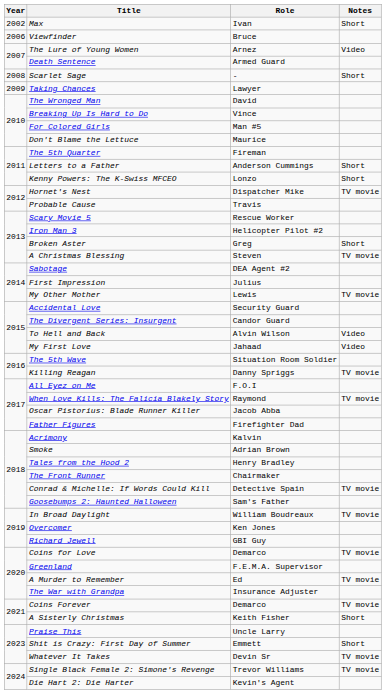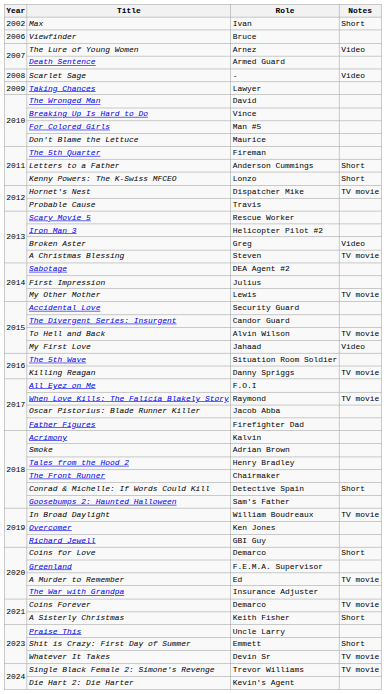 <table class = "wikitable sortable">
 <tr>
 <th>Year</th>
 <th>Title</th>
 <th>Role</th>
 <th>Notes</th>
 </tr>
 <tr>
 <td>2002</td>
 <td><em>Max</em></td>
 <td>Ivan</td>
 <td>Short</td>
 </tr>
 <tr>
 <td>2006</td>
 <td><em>Viewfinder</em></td>
 <td>Bruce</td>
 <td></td>
 </tr>
 <tr>
 <td rowspan="2">2007</td>
 <td><em>The Lure of Young Women</em></td>
 <td>Arnez</td>
 <td>Video</td>
 </tr>
 <tr>
 <td><em><a href='#'>Death Sentence</a></em></td>
 <td>Armed Guard</td>
 <td></td>
 </tr>
 <tr>
 <td>2008</td>
 <td><em>Scarlet Sage</em></td>
 <td>-</td>
-<td>Short</td>
+<td>Video</td>
 </tr>
 <tr>
 <td>2009</td>
 <td><em><a href='#'>Taking Chances</a></em></td>
 <td>Lawyer</td>
 <td></td>
 </tr>
 <tr>
 <td rowspan="4">2010</td>
 <td><em><a href='#'>The Wronged Man</a></em></td>
 <td>David</td>
 <td></td>
 </tr>
 <tr>
 <td><em><a href='#'>Breaking Up Is Hard to Do</a></em></td>
 <td>Vince</td>
 <td></td>
 </tr>
 <tr>
 <td><em><a href='#'>For Colored Girls</a></em></td>
 <td>Man #5</td>
 <td></td>
 </tr>
 <tr>
 <td><em>Don't Blame the Lettuce</em></td>
 <td>Maurice</td>
 <td></td>
 </tr>
 <tr>
 <td rowspan="3">2011</td>
 <td><em><a href='#'>The 5th Quarter</a></em></td>
 <td>Fireman</td>
 <td></td>
 </tr>
 <tr>
 <td><em>Letters to a Father</em></td>
 <td>Anderson Cummings</td>
 <td>Short</td>
 </tr>
 <tr>
 <td><em>Kenny Powers: The K-Swiss MFCEO</em></td>
 <td>Lonzo</td>
 <td>Short</td>
 </tr>
 <tr>
 <td rowspan="2">2012</td>
 <td><em>Hornet's Nest</em></td>
 <td>Dispatcher Mike</td>
 <td>TV movie</td>
 </tr>
 <tr>
 <td><em>Probable Cause</em></td>
 <td>Travis</td>
 <td></td>
 </tr>
 <tr>
 <td rowspan="4">2013</td>
 <td><em><a href='#'>Scary Movie 5</a></em></td>
 <td>Rescue Worker</td>
 <td></td>
 </tr>
 <tr>
 <td><em><a href='#'>Iron Man 3</a></em></td>
 <td>Helicopter Pilot #2</td>
 <td></td>
 </tr>
 <tr>
 <td><em>Broken Aster</em></td>
 <td>Greg</td>
-<td>Short</td>
+<td>Video</td>
 </tr>
 <tr>
 <td><em>A Christmas Blessing</em></td>
 <td>Steven</td>
 <td>TV movie</td>
 </tr>
 <tr>
 <td rowspan="3">2014</td>
 <td><em><a href='#'>Sabotage</a></em></td>
 <td>DEA Agent #2</td>
 <td></td>
 </tr>
 <tr>
 <td><em>First Impression</em></td>
 <td>Julius</td>
 <td></td>
 </tr>
 <tr>
 <td><em>My Other Mother</em></td>
 <td>Lewis</td>
 <td>TV movie</td>
 </tr>
 <tr>
 <td rowspan="4">2015</td>
 <td><em><a href='#'>Accidental Love</a></em></td>
 <td>Security Guard</td>
 <td></td>
 </tr>
 <tr>
 <td><em><a href='#'>The Divergent Series: Insurgent</a></em></td>
 <td>Candor Guard</td>
 <td></td>
 </tr>
 <tr>
 <td><em>To Hell and Back</em></td>
 <td>Alvin Wilson</td>
-<td>Video</td>
+<td>TV movie</td>
 </tr>
 <tr>
 <td><em>My First Love</em></td>
 <td>Jahaad</td>
 <td>Video</td>
 </tr>
 <tr>
 <td rowspan="2">2016</td>
 <td><em><a href='#'>The 5th Wave</a></em></td>
 <td>Situation Room Soldier</td>
 <td></td>
 </tr>
 <tr>
 <td><em>Killing Reagan</em></td>
 <td>Danny Spriggs</td>
 <td>TV movie</td>
 </tr>
 <tr>
 <td rowspan="4">2017</td>
 <td><em><a href='#'>All Eyez on Me</a></em></td>
 <td>F.O.I</td>
 <td></td>
 </tr>
 <tr>
 <td><em><a href='#'>When Love Kills: The Falicia Blakely Story</a></em></td>
 <td>Raymond</td>
 <td>TV movie</td>
 </tr>
 <tr>
 <td><em>Oscar Pistorius: Blade Runner Killer</em></td>
 <td>Jacob Abba</td>
 <td></td>
 </tr>
 <tr>
 <td><em><a href='#'>Father Figures</a></em></td>
 <td>Firefighter Dad</td>
 <td></td>
 </tr>
 <tr>
 <td rowspan="6">2018</td>
 <td><em><a href='#'>Acrimony</a></em></td>
 <td>Kalvin</td>
 <td></td>
 </tr>
 <tr>
 <td><em>Smoke</em></td>
 <td>Adrian Brown</td>
 <td></td>
 </tr>
 <tr>
 <td><em><a href='#'>Tales from the Hood 2</a></em></td>
 <td>Henry Bradley</td>
 <td></td>
 </tr>
 <tr>
 <td><em><a href='#'>The Front Runner</a></em></td>
 <td>Chairmaker</td>
 <td></td>
 </tr>
 <tr>
 <td><em>Conrad & Michelle: If Words Could Kill</em></td>
 <td>Detective Spain</td>
-<td>TV movie</td>
+<td>Short</td>
 </tr>
 <tr>
 <td><em><a href='#'>Goosebumps 2: Haunted Halloween</a></em></td>
 <td>Sam's Father</td>
 <td></td>
 </tr>
 <tr>
 <td rowspan="3">2019</td>
 <td><em>In Broad Daylight</em></td>
 <td>William Boudreaux</td>
 <td>TV movie</td>
 </tr>
 <tr>
 <td><em><a href='#'>Overcomer</a></em></td>
 <td>Ken Jones</td>
 <td></td>
 </tr>
 <tr>
 <td><em><a href='#'>Richard Jewell</a></em></td>
 <td>GBI Guy</td>
 <td></td>
 </tr>
 <tr>
 <td rowspan="4">2020</td>
 <td><em>Coins for Love</em></td>
 <td>Demarco</td>
-<td>TV movie</td>
+<td>Short</td>
 </tr>
 <tr>
 <td><em><a href='#'>Greenland</a></em></td>
 <td>F.E.M.A. Supervisor</td>
 <td></td>
 </tr>
 <tr>
 <td><em>A Murder to Remember</em></td>
 <td>Ed</td>
 <td>TV movie</td>
 </tr>
 <tr>
 <td><em><a href='#'>The War with Grandpa</a></em></td>
 <td>Insurance Adjuster</td>
 <td></td>
 </tr>
 <tr>
 <td rowspan="2">2021</td>
 <td><em>Coins Forever</em></td>
 <td>Demarco</td>
 <td>TV movie</td>
 </tr>
 <tr>
 <td><em>A Sisterly Christmas</em></td>
 <td>Keith Fisher</td>
 <td>Short</td>
 </tr>
 <tr>
 <td rowspan="3">2023</td>
 <td><em><a href='#'>Praise This</a></em></td>
 <td>Uncle Larry</td>
 <td></td>
 </tr>
 <tr>
 <td><em>Shit is Crazy: First Day of Summer</em></td>
 <td>Emmett</td>
 <td>Short</td>
 </tr>
 <tr>
 <td><em>Whatever It Takes</em></td>
 <td>Devin Sr</td>
 <td>TV movie</td>
 </tr>
 <tr>
 <td rowspan="2">2024</td>
 <td><em>Single Black Female 2: Simone's Revenge</em></td>
 <td>Trevor Williams</td>
 <td>TV movie</td>
 </tr>
 <tr>
 <td><em>Die Hart 2: Die Harter</em></td>
 <td>Kevin's Agent</td>
 <td></td>
 </tr>
 </table>
